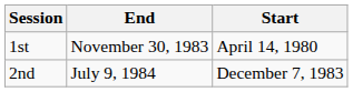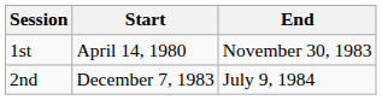 <table class="wikitable">
 <tr>
 <th>Session</th>
+<th>Start</th>
 <th>End</th>
-<th>Start</th>
 </tr>
 <tr>
 <td>1st</td>
+<td>April 14, 1980</td>
 <td>November 30, 1983</td>
-<td>April 14, 1980</td>
 </tr>
 <tr>
 <td>2nd</td>
+<td>December 7, 1983</td>
 <td>July 9, 1984</td>
-<td>December 7, 1983</td>
 </tr>
 </table>
